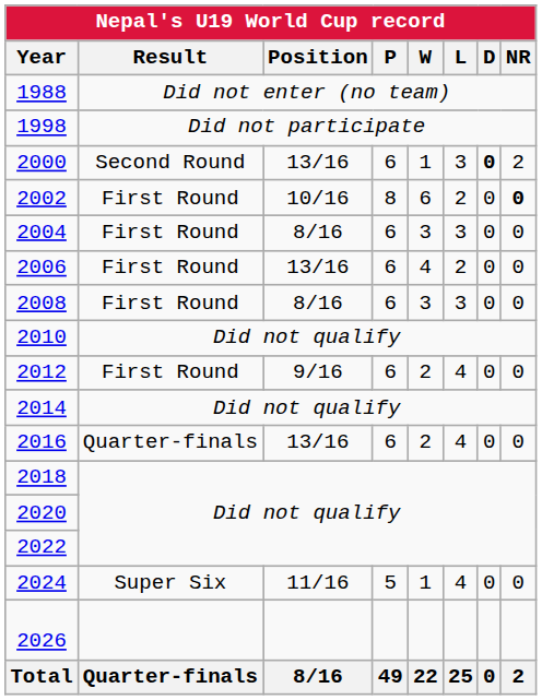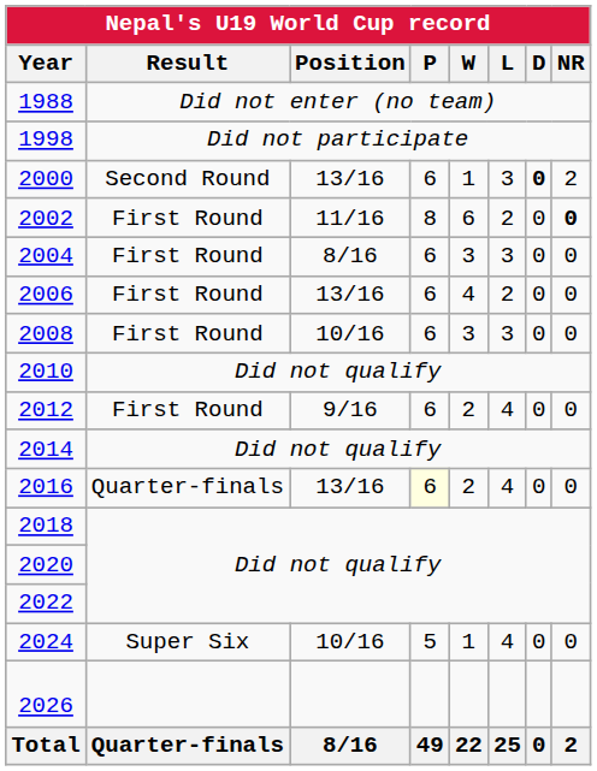 <table class="wikitable" style="font-size:90%; text-align:center;">
 <tr>
 <th style="color:white; background:#DC143C;" colspan=9>Nepal's U19 World Cup record</th>
 </tr>
 <tr>
 <th>Year</th>
 <th>Result</th>
 <th>Position</th>
 <th>P</th>
 <th>W</th>
 <th>L</th>
 <th>D</th>
 <th>NR</th>
 </tr>
 <tr>
 <td> <a href='#'>1988</a></td>
 <td colspan="7"><em>Did not enter (no team)</em></td>
 </tr>
 <tr>
 <td> <a href='#'>1998</a></td>
 <td colspan="7"><em>Did not participate</em></td>
 </tr>
 <tr>
 <td> <a href='#'>2000</a></td>
 <td>Second Round</td>
 <td>13/16</td>
 <td>6</td>
 <td>1</td>
 <td>3</td>
 <td><strong>0</strong></td>
 <td>2</td>
 </tr>
 <tr>
 <td> <a href='#'>2002</a></td>
 <td>First Round</td>
-<td>10/16</td>
+<td>11/16</td>
 <td>8</td>
 <td>6</td>
 <td>2</td>
 <td>0</td>
 <td><strong>0</strong></td>
 </tr>
 <tr>
 <td> <a href='#'>2004</a></td>
 <td>First Round</td>
 <td>8/16</td>
 <td>6</td>
 <td>3</td>
 <td>3</td>
 <td>0</td>
 <td>0</td>
 </tr>
 <tr>
 <td> <a href='#'>2006</a></td>
 <td>First Round</td>
 <td>13/16</td>
 <td>6</td>
 <td>4</td>
 <td>2</td>
 <td>0</td>
 <td>0</td>
 </tr>
 <tr>
 <td> <a href='#'>2008</a></td>
 <td>First Round</td>
-<td>8/16</td>
+<td>10/16</td>
 <td>6</td>
 <td>3</td>
 <td>3</td>
 <td>0</td>
 <td>0</td>
 </tr>
 <tr>
 <td> <a href='#'>2010</a></td>
 <td colspan="7"><em>Did not qualify</em></td>
 </tr>
 <tr>
 <td> <a href='#'>2012</a></td>
 <td>First Round</td>
 <td>9/16</td>
 <td>6</td>
 <td>2</td>
 <td>4</td>
 <td>0</td>
 <td>0</td>
 </tr>
 <tr>
 <td> <a href='#'>2014</a></td>
 <td colspan="7"><em>Did not qualify</em></td>
 </tr>
 <tr>
 <td> <a href='#'>2016</a></td>
 <td>Quarter-finals</td>
 <td>13/16</td>
-<td>6</td>
+<td style="background: lightyellow;">6</td>
 <td>2</td>
 <td>4</td>
 <td>0</td>
 <td>0</td>
 </tr>
 <tr>
 <td> <a href='#'>2018</a></td>
 <td colspan="7" rowspan="3"><em>Did not qualify</em></td>
 </tr>
 <tr>
 <td> <a href='#'>2020</a></td>
 </tr>
 <tr>
 <td> <a href='#'>2022</a></td>
 </tr>
 <tr>
 <td> <a href='#'>2024</a></td>
 <td>Super Six</td>
-<td>11/16</td>
+<td>10/16</td>
 <td>5</td>
 <td>1</td>
 <td>4</td>
 <td>0</td>
 <td>0</td>
 </tr>
 <tr>
 <td> <br>  <a href='#'>2026</a></td>
 <td></td>
 <td></td>
 <td></td>
 <td></td>
 <td></td>
 <td></td>
 <td></td>
 </tr>
 <tr>
 <th>Total</th>
 <th>Quarter-finals</th>
 <th>8/16</th>
 <th>49</th>
 <th>22</th>
 <th>25</th>
 <th>0</th>
 <th>2</th>
 </tr>
 </table>
